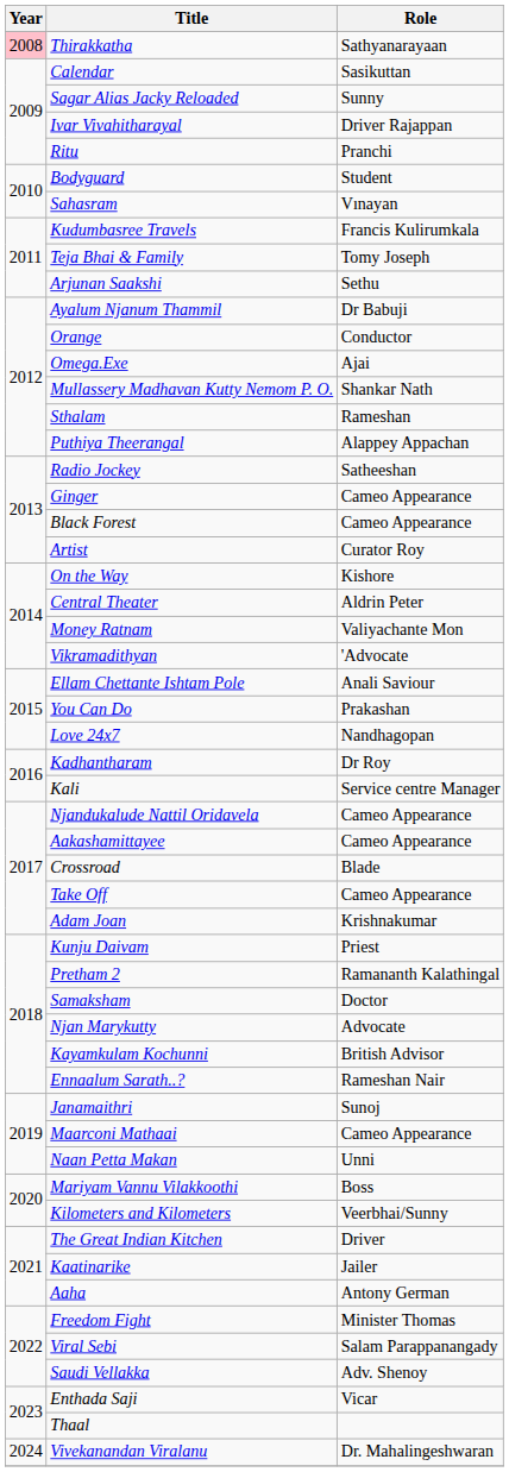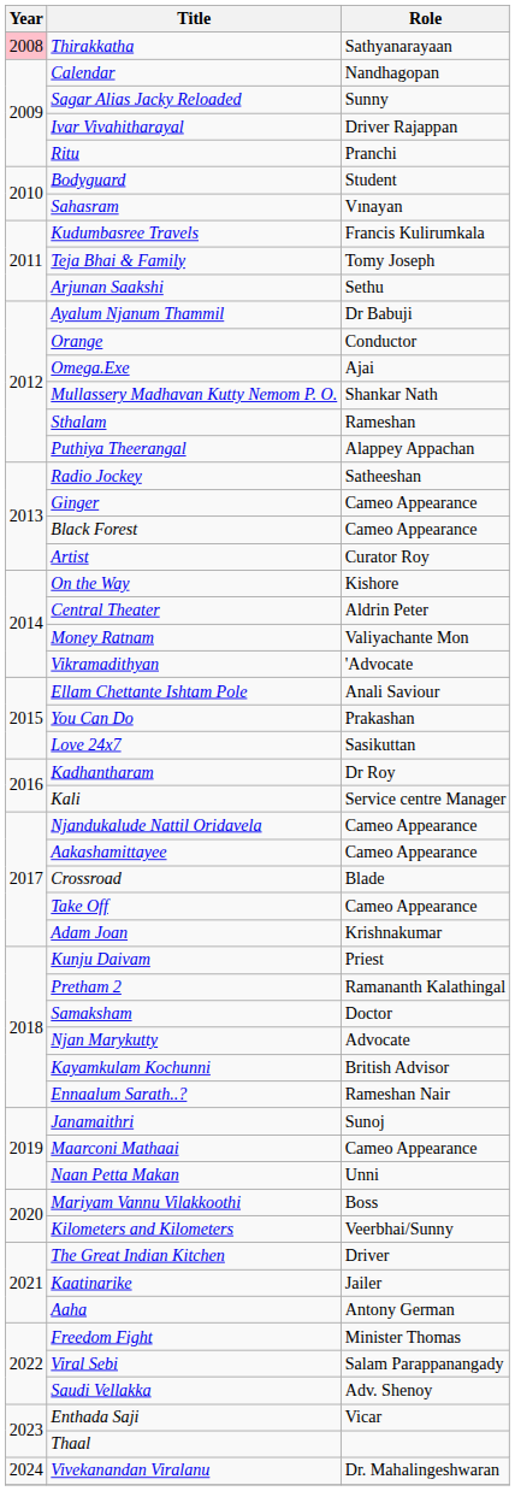 <table class="wikitable sortable">
 <tr>
 <th>Year</th>
 <th>Title</th>
 <th>Role</th>
 </tr>
 <tr>
 <td style="background: pink;">2008</td>
 <td><em><a href='#'>Thirakkatha</a></em></td>
 <td>Sathyanarayaan</td>
 </tr>
 <tr>
 <td rowspan=4>2009</td>
 <td><em><a href='#'>Calendar</a></em></td>
-<td>Sasikuttan</td>
+<td>Nandhagopan</td>
 </tr>
 <tr>
 <td><em><a href='#'>Sagar Alias Jacky Reloaded</a></em></td>
 <td>Sunny</td>
 </tr>
 <tr>
 <td><em><a href='#'>Ivar Vivahitharayal</a></em></td>
 <td>Driver Rajappan</td>
 </tr>
 <tr>
 <td><em><a href='#'>Ritu</a></em></td>
 <td>Pranchi</td>
 </tr>
 <tr>
 <td rowspan=2>2010</td>
 <td><em><a href='#'>Bodyguard</a></em></td>
 <td>Student</td>
 </tr>
 <tr>
 <td><em><a href='#'>Sahasram</a></em></td>
 <td>Vınayan</td>
 </tr>
 <tr>
 <td rowspan=3>2011</td>
 <td><em><a href='#'>Kudumbasree Travels</a></em></td>
 <td>Francis Kulirumkala</td>
 </tr>
 <tr>
 <td><em><a href='#'>Teja Bhai & Family</a></em></td>
 <td>Tomy Joseph</td>
 </tr>
 <tr>
 <td><em><a href='#'>Arjunan Saakshi</a></em></td>
 <td>Sethu</td>
 </tr>
 <tr>
 <td rowspan=6>2012</td>
 <td><em><a href='#'>Ayalum Njanum Thammil</a></em></td>
 <td>Dr Babuji</td>
 </tr>
 <tr>
 <td><em><a href='#'>Orange</a></em></td>
 <td>Conductor</td>
 </tr>
 <tr>
 <td><em><a href='#'>Omega.Exe</a></em></td>
 <td>Ajai</td>
 </tr>
 <tr>
 <td><em><a href='#'>Mullassery Madhavan Kutty Nemom P. O.</a></em></td>
 <td>Shankar Nath</td>
 </tr>
 <tr>
 <td><em><a href='#'>Sthalam</a></em></td>
 <td>Rameshan</td>
 </tr>
 <tr>
 <td><em><a href='#'>Puthiya Theerangal</a></em></td>
 <td>Alappey Appachan</td>
 </tr>
 <tr>
 <td rowspan=4>2013</td>
 <td><em><a href='#'>Radio Jockey</a></em></td>
 <td>Satheeshan</td>
 </tr>
 <tr>
 <td><em><a href='#'>Ginger</a></em></td>
 <td>Cameo Appearance</td>
 </tr>
 <tr>
 <td><em>Black Forest</em></td>
 <td>Cameo Appearance</td>
 </tr>
 <tr>
 <td><em><a href='#'>Artist</a></em></td>
 <td>Curator Roy</td>
 </tr>
 <tr>
 <td rowspan=4>2014</td>
 <td><em><a href='#'>On the Way</a></em></td>
 <td>Kishore</td>
 </tr>
 <tr>
 <td><em><a href='#'>Central Theater</a></em></td>
 <td>Aldrin Peter</td>
 </tr>
 <tr>
 <td><em><a href='#'>Money Ratnam</a></em></td>
 <td>Valiyachante Mon</td>
 </tr>
 <tr>
 <td><em><a href='#'>Vikramadithyan</a></em></td>
 <td>'Advocate</td>
 </tr>
 <tr>
 <td rowspan=3>2015</td>
 <td><em><a href='#'>Ellam Chettante Ishtam Pole</a></em></td>
 <td>Anali Saviour</td>
 </tr>
 <tr>
 <td><em><a href='#'>You Can Do</a></em></td>
 <td>Prakashan</td>
 </tr>
 <tr>
 <td><em><a href='#'>Love 24x7</a></em></td>
-<td>Nandhagopan</td>
+<td>Sasikuttan</td>
 </tr>
 <tr>
 <td rowspan=2>2016</td>
 <td><em><a href='#'>Kadhantharam</a></em></td>
 <td>Dr Roy</td>
 </tr>
 <tr>
 <td><em>Kali</em></td>
 <td>Service centre Manager</td>
 </tr>
 <tr>
 <td rowspan=5>2017</td>
 <td><em><a href='#'>Njandukalude Nattil Oridavela</a></em></td>
 <td>Cameo Appearance</td>
 </tr>
 <tr>
 <td><em><a href='#'>Aakashamittayee</a></em></td>
 <td>Cameo Appearance</td>
 </tr>
 <tr>
 <td><em>Crossroad</em></td>
 <td>Blade</td>
 </tr>
 <tr>
 <td><em><a href='#'>Take Off</a></em></td>
 <td>Cameo Appearance</td>
 </tr>
 <tr>
 <td><em><a href='#'>Adam Joan</a></em></td>
 <td>Krishnakumar</td>
 </tr>
 <tr>
 <td rowspan=6>2018</td>
 <td><em><a href='#'>Kunju Daivam</a></em></td>
 <td>Priest</td>
 </tr>
 <tr>
 <td><em><a href='#'>Pretham 2</a></em></td>
 <td>Ramananth Kalathingal</td>
 </tr>
 <tr>
 <td><em><a href='#'>Samaksham</a></em></td>
 <td>Doctor</td>
 </tr>
 <tr>
 <td><em><a href='#'>Njan Marykutty</a></em></td>
 <td>Advocate</td>
 </tr>
 <tr>
 <td><em><a href='#'>Kayamkulam Kochunni</a></em></td>
 <td>British Advisor</td>
 </tr>
 <tr>
 <td><em><a href='#'>Ennaalum Sarath..?</a></em></td>
 <td>Rameshan Nair</td>
 </tr>
 <tr>
 <td rowspan=3>2019</td>
 <td><em><a href='#'>Janamaithri</a></em></td>
 <td>Sunoj</td>
 </tr>
 <tr>
 <td><em><a href='#'>Maarconi Mathaai</a></em></td>
 <td>Cameo Appearance</td>
 </tr>
 <tr>
 <td><em><a href='#'>Naan Petta Makan</a></em></td>
 <td>Unni</td>
 </tr>
 <tr>
 <td rowspan=2>2020</td>
 <td><em><a href='#'>Mariyam Vannu Vilakkoothi</a></em></td>
 <td>Boss</td>
 </tr>
 <tr>
 <td><em><a href='#'>Kilometers and Kilometers</a></em></td>
 <td>Veerbhai/Sunny</td>
 </tr>
 <tr>
 <td rowspan=3>2021</td>
 <td><em><a href='#'>The Great Indian Kitchen</a></em></td>
 <td>Driver</td>
 </tr>
 <tr>
 <td><em><a href='#'>Kaatinarike</a></em></td>
 <td>Jailer</td>
 </tr>
 <tr>
 <td><em><a href='#'>Aaha</a></em></td>
 <td>Antony German</td>
 </tr>
 <tr>
 <td rowspan=3>2022</td>
 <td><em><a href='#'>Freedom Fight</a></em></td>
 <td>Minister Thomas</td>
 </tr>
 <tr>
 <td><em><a href='#'>Viral Sebi</a></em></td>
 <td>Salam Parappanangady</td>
 </tr>
 <tr>
 <td><em><a href='#'>Saudi Vellakka</a></em></td>
 <td>Adv. Shenoy</td>
 </tr>
 <tr>
 <td rowspan=2>2023</td>
 <td><em>Enthada Saji</em></td>
 <td>Vicar</td>
 </tr>
 <tr>
 <td><em>Thaal</em> </td>
 <td></td>
 </tr>
 <tr>
 <td>2024</td>
 <td><em><a href='#'>Vivekanandan Viralanu</a></em></td>
 <td>Dr. Mahalingeshwaran</td>
 </tr>
 <tr>
 </tr>
 </table>
